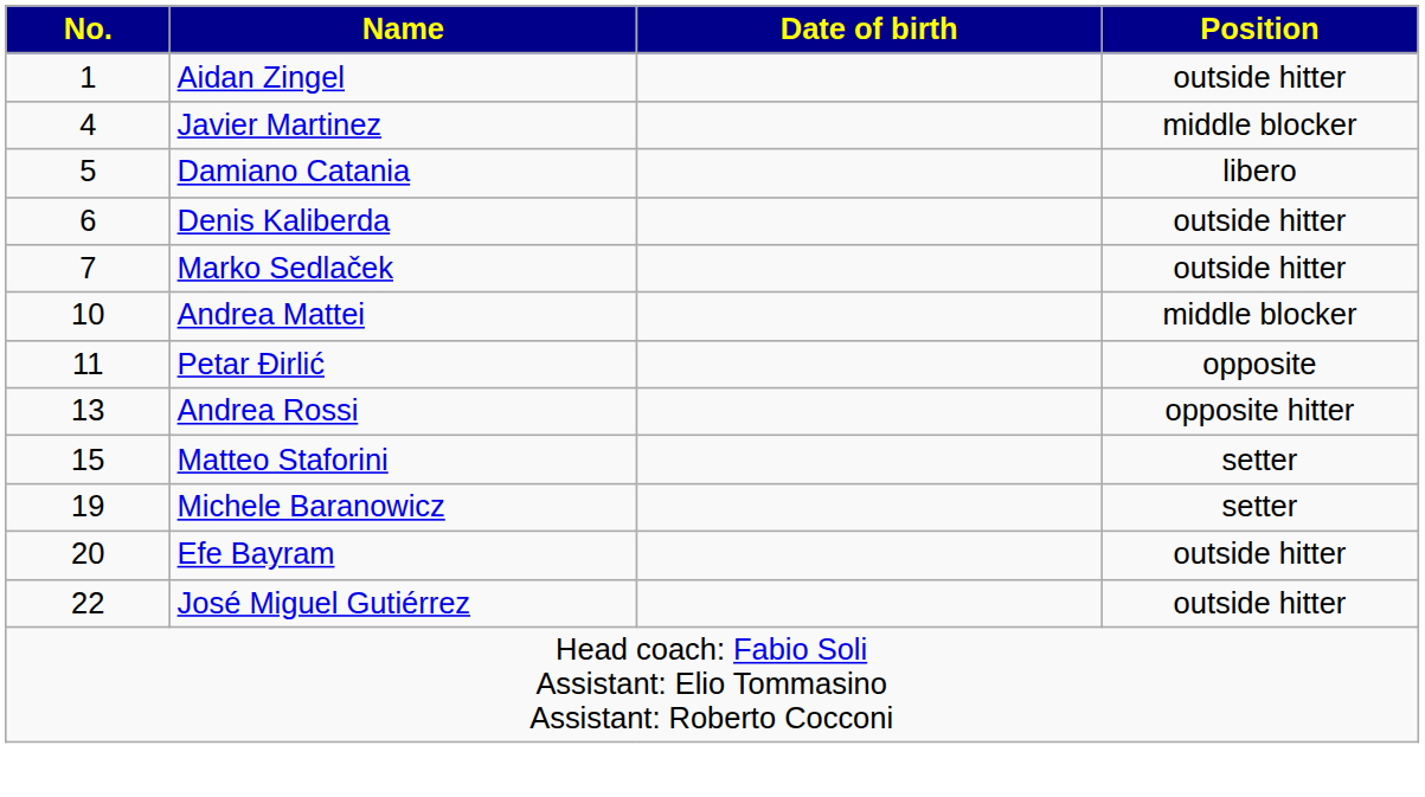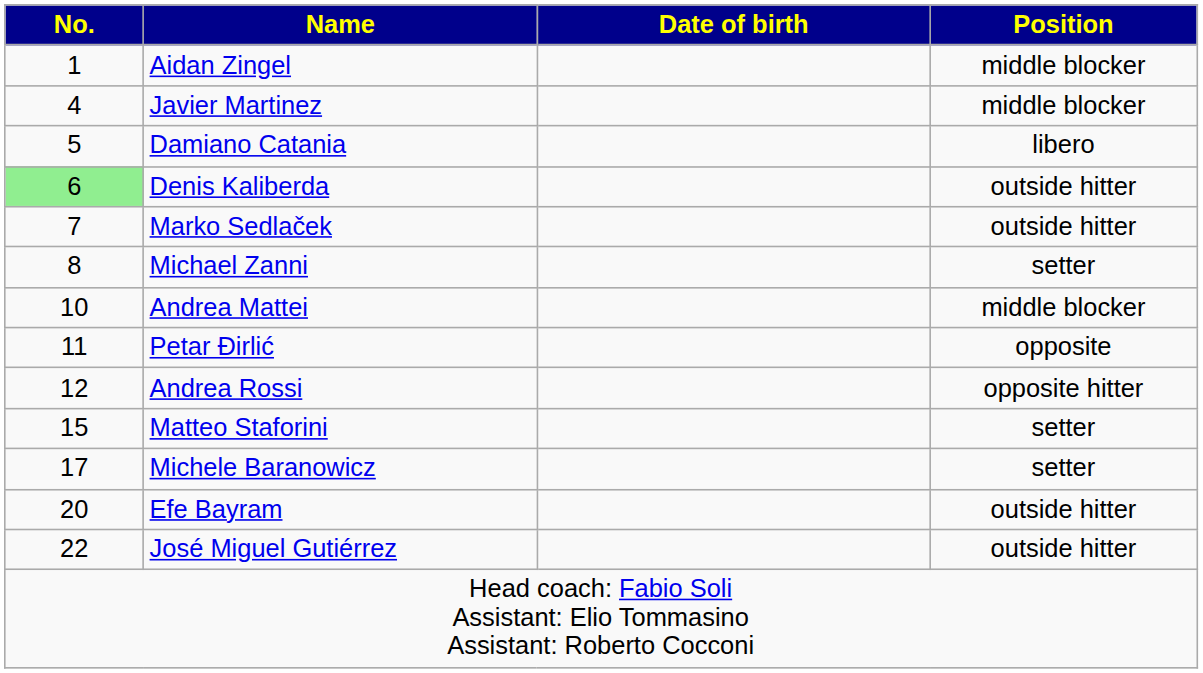 <table class="wikitable sortable" style="font-size:100%; text-align:center;">
 <tr>
 <th style="width:5em; color:#FFFF00;  background-color:#00008B">No.</th>
 <th style="width:15em; color:#FFFF00; background-color:#00008B">Name</th>
 <th style="width:15em; color:#FFFF00; background-color:#00008B">Date of birth</th>
 <th style="width:10em; color:#FFFF00; background-color:#00008B">Position</th>
 </tr>
 <tr>
 <td>1</td>
 <td align=left> <a href='#'>Aidan Zingel</a></td>
 <td align=right></td>
-<td>outside hitter</td>
+<td>middle blocker</td>
 </tr>
 <tr>
 <td>4</td>
 <td align=left> <a href='#'>Javier Martinez</a></td>
 <td align=right></td>
 <td>middle blocker</td>
 </tr>
 <tr>
 <td>5</td>
 <td align=left> <a href='#'>Damiano Catania</a></td>
 <td align=right></td>
 <td>libero</td>
 </tr>
 <tr>
-<td>6</td>
+<td style="background: lightgreen;">6</td>
 <td align=left> <a href='#'>Denis Kaliberda</a></td>
 <td align=right></td>
 <td>outside hitter</td>
 </tr>
 <tr>
 <td>7</td>
 <td align=left> <a href='#'>Marko Sedlaček</a></td>
 <td align=right></td>
 <td>outside hitter</td>
+</tr>
+<tr>
+<td>8</td>
+<td align=left> <a href='#'>Michael Zanni</a></td>
+<td align=right></td>
+<td>setter</td>
 </tr>
 <tr>
 <td>10</td>
 <td align=left> <a href='#'>Andrea Mattei</a></td>
 <td align=right></td>
 <td>middle blocker</td>
 </tr>
 <tr>
 <td>11</td>
 <td align=left> <a href='#'>Petar Đirlić</a></td>
 <td align=right></td>
 <td>opposite</td>
 </tr>
 <tr>
-<td>13</td>
+<td>12</td>
 <td align=left> <a href='#'>Andrea Rossi</a></td>
 <td align=right></td>
 <td>opposite hitter</td>
 </tr>
 <tr>
 <td>15</td>
 <td align=left> <a href='#'>Matteo Staforini</a></td>
 <td align=right></td>
 <td>setter</td>
 </tr>
 <tr>
-<td>19</td>
+<td>17</td>
 <td align=left> <a href='#'>Michele Baranowicz</a></td>
 <td align=right></td>
 <td>setter</td>
 </tr>
 <tr>
 <td>20</td>
 <td align=left> <a href='#'>Efe Bayram</a></td>
 <td align=right></td>
 <td>outside hitter</td>
 </tr>
 <tr>
 <td>22</td>
 <td align=left> <a href='#'>José Miguel Gutiérrez</a></td>
 <td align=right></td>
 <td>outside hitter</td>
 </tr>
 <tr>
 <td colspan=4>Head coach:  <a href='#'>Fabio Soli</a><br>Assistant:  Elio Tommasino<br>Assistant:  Roberto Cocconi</td>
 </tr>
 </table>
